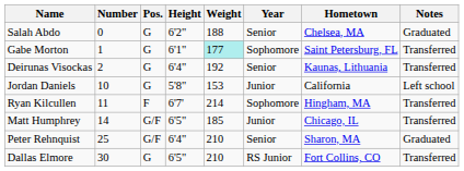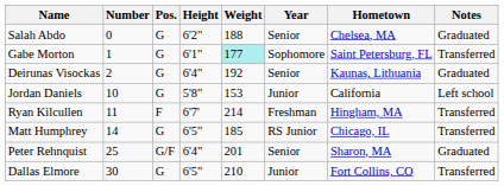 <table class="wikitable sortable" border="1">
 <tr>
 <th>Name</th>
 <th>Number</th>
 <th>Pos.</th>
 <th>Height</th>
 <th>Weight</th>
 <th>Year</th>
 <th>Hometown</th>
 <th class="unsortable">Notes</th>
 </tr>
 <tr>
 <td>Salah Abdo</td>
 <td>0</td>
 <td>G</td>
 <td>6'2"</td>
 <td>188</td>
 <td>Senior</td>
 <td><a href='#'>Chelsea, MA</a></td>
 <td>Graduated</td>
 </tr>
 <tr>
 <td>Gabe Morton</td>
 <td>1</td>
 <td>G</td>
 <td>6'1"</td>
 <td style="background: paleturquoise;">177</td>
 <td>Sophomore</td>
 <td><a href='#'>Saint Petersburg, FL</a></td>
 <td>Transferred</td>
 </tr>
 <tr>
 <td>Deirunas Visockas</td>
 <td>2</td>
 <td>G</td>
 <td>6'4"</td>
 <td>192</td>
 <td>Senior</td>
 <td><a href='#'>Kaunas, Lithuania</a></td>
-<td>Transferred</td>
+<td>Graduated</td>
 </tr>
 <tr>
 <td>Jordan Daniels</td>
 <td>10</td>
 <td>G</td>
 <td>5'8"</td>
 <td>153</td>
 <td>Junior</td>
 <td>California</td>
 <td>Left school</td>
 </tr>
 <tr>
 <td>Ryan Kilcullen</td>
 <td>11</td>
 <td>F</td>
 <td>6'7'</td>
 <td>214</td>
-<td>Sophomore</td>
+<td>Freshman</td>
 <td><a href='#'>Hingham, MA</a></td>
 <td>Transferred</td>
 </tr>
 <tr>
 <td>Matt Humphrey</td>
 <td>14</td>
-<td>G/F</td>
+<td>G</td>
 <td>6'5"</td>
 <td>185</td>
-<td>Junior</td>
+<td>RS Junior</td>
 <td><a href='#'>Chicago, IL</a></td>
 <td>Transferred</td>
 </tr>
 <tr>
 <td>Peter Rehnquist</td>
 <td>25</td>
 <td>G/F</td>
 <td>6'4"</td>
-<td>210</td>
+<td>201</td>
 <td>Senior</td>
 <td><a href='#'>Sharon, MA</a></td>
 <td>Graduated</td>
 </tr>
 <tr>
 <td>Dallas Elmore</td>
 <td>30</td>
 <td>G</td>
 <td>6'5"</td>
 <td>210</td>
-<td>RS Junior</td>
+<td>Junior</td>
 <td><a href='#'>Fort Collins, CO</a></td>
 <td>Transferred</td>
 </tr>
 </table>
